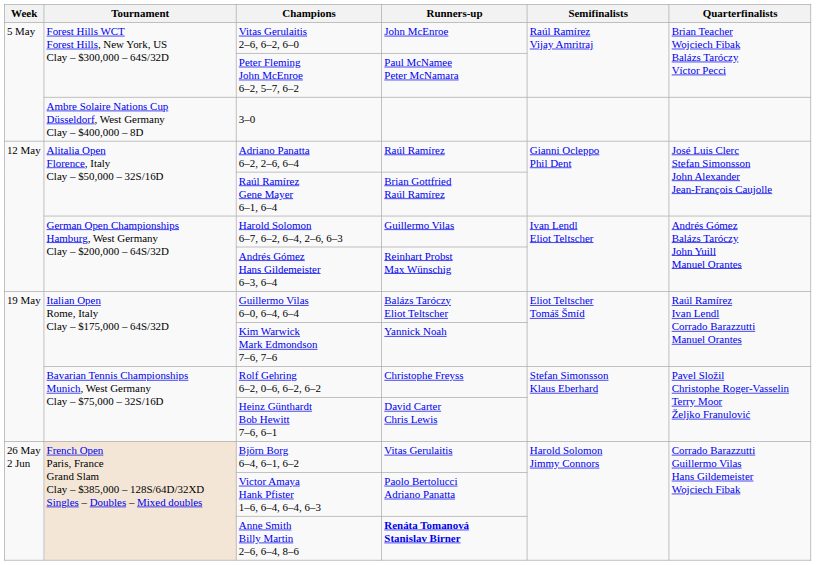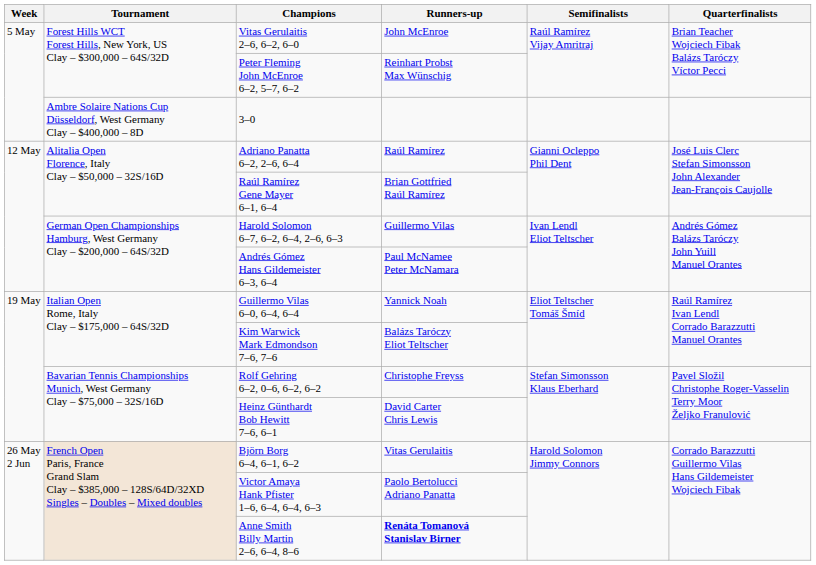 <table class=wikitable style=font-size:95%>
 <tr>
 <th style="width:48px;">Week</th>
 <th style="width:260px;">Tournament</th>
 <th style="width:195px;">Champions</th>
 <th style="width:195px;">Runners-up</th>
 <th style="width:190px;">Semifinalists</th>
 <th style="width:190px;">Quarterfinalists</th>
 </tr>
 <tr valign=top>
 <td rowspan=3>5 May</td>
 <td rowspan=2><a href='#'>Forest Hills WCT</a> <br> <a href='#'>Forest Hills</a>, New York, US <br> Clay – $300,000 – 64S/32D</td>
 <td> <a href='#'>Vitas Gerulaitis</a> <br> 2–6, 6–2, 6–0</td>
 <td> <a href='#'>John McEnroe</a></td>
 <td rowspan=2> <a href='#'>Raúl Ramírez</a> <br>  <a href='#'>Vijay Amritraj</a></td>
 <td rowspan=2> <a href='#'>Brian Teacher</a> <br>  <a href='#'>Wojciech Fibak</a> <br>  <a href='#'>Balázs Taróczy</a> <br>  <a href='#'>Víctor Pecci</a></td>
 </tr>
 <tr valign=top>
 <td> <a href='#'>Peter Fleming</a> <br>  <a href='#'>John McEnroe</a> <br> 6–2, 5–7, 6–2</td>
-<td> <a href='#'>Paul McNamee</a> <br>  <a href='#'>Peter McNamara</a></td>
+<td> <a href='#'>Reinhart Probst</a> <br>  <a href='#'>Max Wünschig</a></td>
 </tr>
 <tr valign=top>
 <td><a href='#'>Ambre Solaire Nations Cup</a><br> <a href='#'>Düsseldorf</a>, West Germany <br> Clay – $400,000 – 8D</td>
 <td><br>3–0</td>
 <td></td>
 <td> <br> </td>
 <td> <br>  <br>  <br> </td>
 </tr>
 <tr valign=top>
 <td rowspan=4>12 May</td>
 <td rowspan=2><a href='#'>Alitalia Open</a> <br> <a href='#'>Florence</a>, Italy <br> Clay – $50,000 – 32S/16D</td>
 <td> <a href='#'>Adriano Panatta</a> <br> 6–2, 2–6, 6–4</td>
 <td> <a href='#'>Raúl Ramírez</a></td>
 <td rowspan=2> <a href='#'>Gianni Ocleppo</a> <br>  <a href='#'>Phil Dent</a></td>
 <td rowspan=2> <a href='#'>José Luis Clerc</a> <br>  <a href='#'>Stefan Simonsson</a> <br>  <a href='#'>John Alexander</a> <br>  <a href='#'>Jean-François Caujolle</a></td>
 </tr>
 <tr valign=top>
 <td> <a href='#'>Raúl Ramírez</a> <br>  <a href='#'>Gene Mayer</a> <br> 6–1, 6–4</td>
 <td> <a href='#'>Brian Gottfried</a> <br>  <a href='#'>Raúl Ramírez</a></td>
 </tr>
 <tr valign=top>
 <td rowspan=2><a href='#'>German Open Championships</a> <br> <a href='#'>Hamburg</a>, West Germany <br> Clay – $200,000 – 64S/32D</td>
 <td> <a href='#'>Harold Solomon</a> <br> 6–7, 6–2, 6–4, 2–6, 6–3</td>
 <td> <a href='#'>Guillermo Vilas</a></td>
 <td rowspan=2> <a href='#'>Ivan Lendl</a> <br>  <a href='#'>Eliot Teltscher</a></td>
 <td rowspan=2> <a href='#'>Andrés Gómez</a> <br>  <a href='#'>Balázs Taróczy</a> <br>  <a href='#'>John Yuill</a> <br>  <a href='#'>Manuel Orantes</a></td>
 </tr>
 <tr valign=top>
 <td> <a href='#'>Andrés Gómez</a> <br>  <a href='#'>Hans Gildemeister</a> <br> 6–3, 6–4</td>
-<td> <a href='#'>Reinhart Probst</a> <br>  <a href='#'>Max Wünschig</a></td>
+<td> <a href='#'>Paul McNamee</a> <br>  <a href='#'>Peter McNamara</a></td>
 </tr>
 <tr valign=top>
 <td rowspan=4>19 May</td>
 <td rowspan=2><a href='#'>Italian Open</a><br>Rome, Italy <br> Clay – $175,000 – 64S/32D</td>
 <td> <a href='#'>Guillermo Vilas</a> <br> 6–0, 6–4, 6–4</td>
-<td> <a href='#'>Balázs Taróczy</a> <br>  <a href='#'>Eliot Teltscher</a></td>
+<td> <a href='#'>Yannick Noah</a></td>
 <td rowspan=2> <a href='#'>Eliot Teltscher</a> <br>  <a href='#'>Tomáš Šmíd</a></td>
 <td rowspan=2> <a href='#'>Raúl Ramírez</a> <br>  <a href='#'>Ivan Lendl</a> <br>  <a href='#'>Corrado Barazzutti</a> <br>  <a href='#'>Manuel Orantes</a></td>
 </tr>
 <tr valign=top>
 <td> <a href='#'>Kim Warwick</a> <br>  <a href='#'>Mark Edmondson</a> <br> 7–6, 7–6</td>
-<td> <a href='#'>Yannick Noah</a></td>
+<td> <a href='#'>Balázs Taróczy</a> <br>  <a href='#'>Eliot Teltscher</a></td>
 </tr>
 <tr valign=top>
 <td rowspan=2><a href='#'>Bavarian Tennis Championships</a> <br> <a href='#'>Munich</a>, West Germany <br> Clay – $75,000 – 32S/16D</td>
 <td> <a href='#'>Rolf Gehring</a> <br> 6–2, 0–6, 6–2, 6–2</td>
 <td> <a href='#'>Christophe Freyss</a></td>
 <td rowspan=2> <a href='#'>Stefan Simonsson</a> <br>  <a href='#'>Klaus Eberhard</a></td>
 <td rowspan=2> <a href='#'>Pavel Složil</a> <br>  <a href='#'>Christophe Roger-Vasselin</a> <br>  <a href='#'>Terry Moor</a> <br>  <a href='#'>Željko Franulović</a></td>
 </tr>
 <tr valign=top>
 <td> <a href='#'>Heinz Günthardt</a> <br>  <a href='#'>Bob Hewitt</a> <br> 7–6, 6–1</td>
 <td> <a href='#'>David Carter</a> <br>  <a href='#'>Chris Lewis</a></td>
 </tr>
 <tr valign=top>
 <td rowspan=3>26 May<br>2 Jun</td>
 <td style="background:#f3e6d7;" rowspan=3><a href='#'>French Open</a> <br> Paris, France <br> Grand Slam <br> Clay – $385,000 – 128S/64D/32XD <br> <a href='#'>Singles</a> – <a href='#'>Doubles</a> – <a href='#'>Mixed doubles</a></td>
 <td> <a href='#'>Björn Borg</a> <br> 6–4, 6–1, 6–2</td>
 <td> <a href='#'>Vitas Gerulaitis</a></td>
 <td rowspan=3> <a href='#'>Harold Solomon</a> <br>  <a href='#'>Jimmy Connors</a></td>
 <td rowspan=3> <a href='#'>Corrado Barazzutti</a> <br>  <a href='#'>Guillermo Vilas</a> <br>  <a href='#'>Hans Gildemeister</a> <br>  <a href='#'>Wojciech Fibak</a></td>
 </tr>
 <tr valign=top>
 <td> <a href='#'>Victor Amaya</a> <br>  <a href='#'>Hank Pfister</a> <br> 1–6, 6–4, 6–4, 6–3</td>
 <td> <a href='#'>Paolo Bertolucci</a> <br>  <a href='#'>Adriano Panatta</a></td>
 </tr>
 <tr valign=top>
 <td> <a href='#'>Anne Smith</a> <br>  <a href='#'>Billy Martin</a> <br> 2–6, 6–4, 8–6</td>
 <td><strong> <a href='#'>Renáta Tomanová</a> <br>  <a href='#'>Stanislav Birner</a></strong></td>
 </tr>
 </table>
